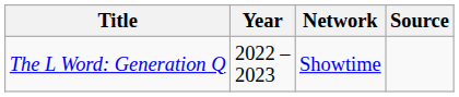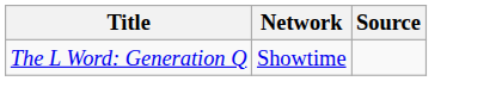 <table class="wikitable">
 <tr>
 <th>Title</th>
-<th>Year</th>
 <th>Network</th>
 <th>Source</th>
 </tr>
 <tr>
 <td><em><a href='#'>The L Word: Generation Q</a></em></td>
-<td>2022 –<br>2023</td>
 <td><a href='#'>Showtime</a></td>
 <td></td>
 </tr>
 </table>
